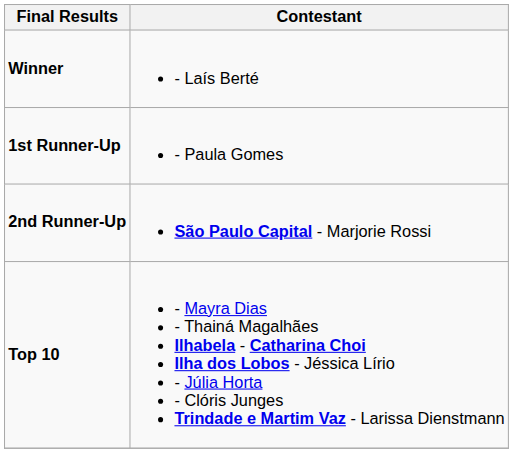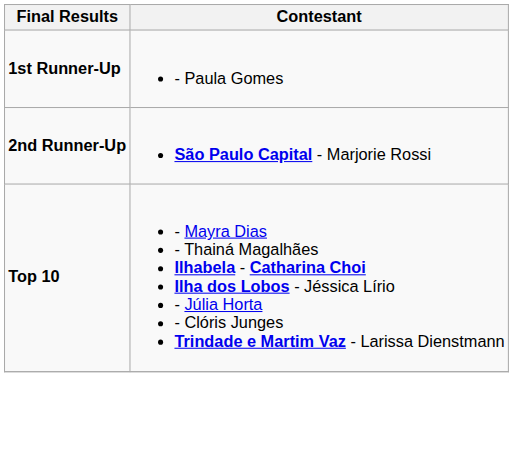 <table class="wikitable">
 <tr>
 <th>Final Results</th>
 <th>Contestant</th>
-</tr>
-<tr>
-<td><strong>Winner</strong></td>
-<td><br><ul><li><strong></strong> - Laís Berté</li></ul></td>
 </tr>
 <tr>
 <td><strong>1st Runner-Up</strong></td>
 <td><br><ul><li><strong></strong> - Paula Gomes</li></ul></td>
 </tr>
 <tr>
 <td><strong>2nd Runner-Up</strong></td>
 <td><br><ul><li><strong> <a href='#'>São Paulo Capital</a></strong> - Marjorie Rossi</li></ul></td>
 </tr>
 <tr>
 <td><strong>Top 10</strong></td>
 <td><br><ul><li><strong></strong> - <a href='#'>Mayra Dias</a></li><li><strong></strong> - Thainá Magalhães</li><li><strong> <a href='#'>Ilhabela</a></strong> - <strong><a href='#'>Catharina Choi</a></strong></li><li><strong> <a href='#'>Ilha dos Lobos</a></strong> - Jéssica Lírio</li><li><strong></strong> - <a href='#'>Júlia Horta</a></li><li><strong></strong> - Clóris Junges</li><li><strong> <a href='#'>Trindade e Martim Vaz</a></strong> - Larissa Dienstmann</li></ul></td>
 </tr>
 <tr>
 </tr>
 </table>
